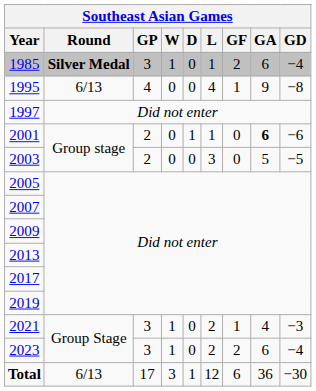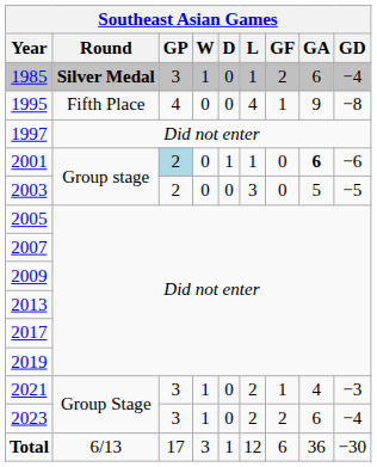 <table class="wikitable" style="text-align: center;font-size:100%;">
 <tr>
 <th colspan=9><a href='#'>Southeast Asian Games</a></th>
 </tr>
 <tr>
 <th>Year</th>
 <th>Round</th>
 <th>GP</th>
 <th>W</th>
 <th>D</th>
 <th>L</th>
 <th>GF</th>
 <th>GA</th>
 <th>GD</th>
 </tr>
 <tr bgcolor=#C0C0C0>
 <td> <a href='#'>1985</a></td>
 <td><strong>Silver Medal</strong></td>
 <td>3</td>
 <td>1</td>
 <td>0</td>
 <td>1</td>
 <td>2</td>
 <td>6</td>
 <td>−4</td>
 </tr>
 <tr>
 <td> <a href='#'>1995</a></td>
-<td>6/13</td>
+<td>Fifth Place</td>
 <td>4</td>
 <td>0</td>
 <td>0</td>
 <td>4</td>
 <td>1</td>
 <td>9</td>
 <td>−8</td>
 </tr>
 <tr>
 <td> <a href='#'>1997</a></td>
 <td colspan=8><em>Did not enter</em></td>
 </tr>
 <tr>
 <td> <a href='#'>2001</a></td>
 <td rowspan=2>Group stage</td>
-<td>2</td>
+<td style="background: lightblue;">2</td>
 <td>0</td>
 <td>1</td>
 <td>1</td>
 <td>0</td>
 <td><strong>6</strong></td>
 <td>−6</td>
 </tr>
 <tr>
 <td> <a href='#'>2003</a></td>
 <td>2</td>
 <td>0</td>
 <td>0</td>
 <td>3</td>
 <td>0</td>
 <td>5</td>
 <td>−5</td>
 </tr>
 <tr>
 <td> <a href='#'>2005</a></td>
 <td rowspan=6 colspan=8><em>Did not enter</em></td>
 </tr>
 <tr>
 <td> <a href='#'>2007</a></td>
 </tr>
 <tr>
 <td> <a href='#'>2009</a></td>
 </tr>
 <tr>
 <td> <a href='#'>2013</a></td>
 </tr>
 <tr>
 <td> <a href='#'>2017</a></td>
 </tr>
 <tr>
 <td> <a href='#'>2019</a></td>
 </tr>
 <tr>
 <td> <a href='#'>2021</a></td>
 <td rowspan=2>Group Stage</td>
 <td>3</td>
 <td>1</td>
 <td>0</td>
 <td>2</td>
 <td>1</td>
 <td>4</td>
 <td>−3</td>
 </tr>
 <tr>
 <td> <a href='#'>2023</a></td>
 <td>3</td>
 <td>1</td>
 <td>0</td>
 <td>2</td>
 <td>2</td>
 <td>6</td>
 <td>−4</td>
 </tr>
 <tr>
 <td><strong>Total</strong></td>
 <td>6/13</td>
 <td>17</td>
 <td>3</td>
 <td>1</td>
 <td>12</td>
 <td>6</td>
 <td>36</td>
 <td>−30</td>
 </tr>
 </table>
